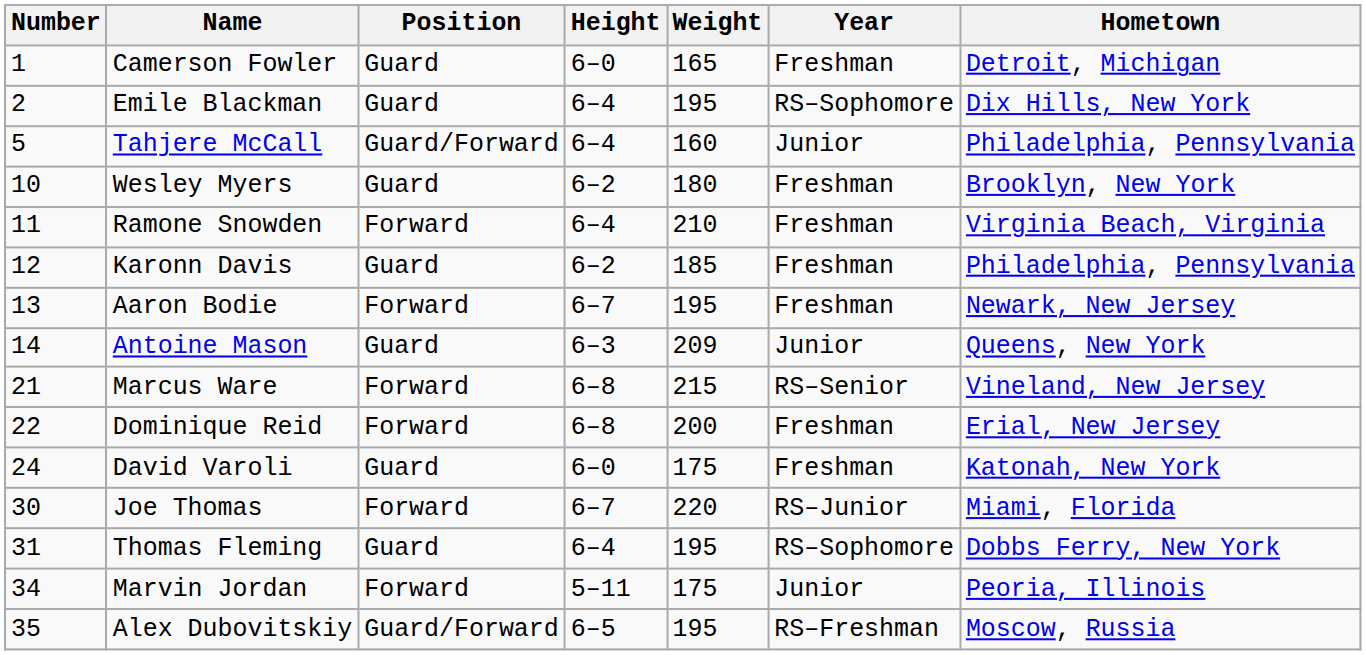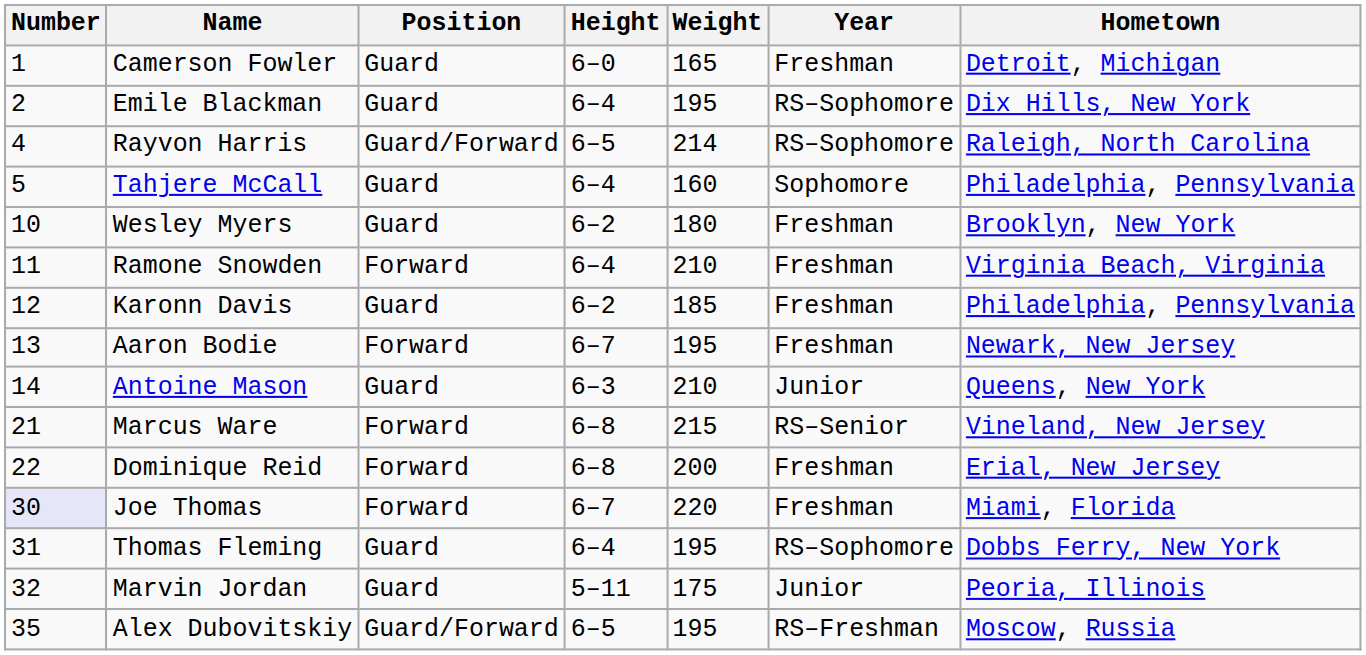 <table class="wikitable sortable" style="font-size: 95%;">
 <tr>
 <th>Number</th>
 <th>Name</th>
 <th>Position</th>
 <th>Height</th>
 <th>Weight</th>
 <th>Year</th>
 <th>Hometown</th>
 </tr>
 <tr>
 <td>1</td>
 <td>Camerson Fowler</td>
 <td>Guard</td>
 <td>6–0</td>
 <td>165</td>
 <td>Freshman</td>
 <td><a href='#'>Detroit</a>, <a href='#'>Michigan</a></td>
 </tr>
 <tr>
 <td>2</td>
 <td>Emile Blackman</td>
 <td>Guard</td>
 <td>6–4</td>
 <td>195</td>
 <td>RS–Sophomore</td>
 <td><a href='#'>Dix Hills, New York</a></td>
 </tr>
 <tr>
+<td>4</td>
+<td>Rayvon Harris</td>
+<td>Guard/Forward</td>
+<td>6–5</td>
+<td>214</td>
+<td>RS–Sophomore</td>
+<td><a href='#'>Raleigh, North Carolina</a></td>
+</tr>
+<tr>
 <td>5</td>
 <td><a href='#'>Tahjere McCall</a></td>
-<td>Guard/Forward</td>
+<td>Guard</td>
 <td>6–4</td>
 <td>160</td>
-<td>Junior</td>
+<td>Sophomore</td>
 <td><a href='#'>Philadelphia</a>, <a href='#'>Pennsylvania</a></td>
 </tr>
 <tr>
 <td>10</td>
 <td>Wesley Myers</td>
 <td>Guard</td>
 <td>6–2</td>
 <td>180</td>
 <td>Freshman</td>
 <td><a href='#'>Brooklyn</a>, <a href='#'>New York</a></td>
 </tr>
 <tr>
 <td>11</td>
 <td>Ramone Snowden</td>
 <td>Forward</td>
 <td>6–4</td>
 <td>210</td>
 <td>Freshman</td>
 <td><a href='#'>Virginia Beach, Virginia</a></td>
 </tr>
 <tr>
 <td>12</td>
 <td>Karonn Davis</td>
 <td>Guard</td>
 <td>6–2</td>
 <td>185</td>
 <td>Freshman</td>
 <td><a href='#'>Philadelphia</a>, <a href='#'>Pennsylvania</a></td>
 </tr>
 <tr>
 <td>13</td>
 <td>Aaron Bodie</td>
 <td>Forward</td>
 <td>6–7</td>
 <td>195</td>
 <td>Freshman</td>
 <td><a href='#'>Newark, New Jersey</a></td>
 </tr>
 <tr>
 <td>14</td>
 <td><a href='#'>Antoine Mason</a></td>
 <td>Guard</td>
 <td>6–3</td>
-<td>209</td>
+<td>210</td>
 <td>Junior</td>
 <td><a href='#'>Queens</a>, <a href='#'>New York</a></td>
 </tr>
 <tr>
 <td>21</td>
 <td>Marcus Ware</td>
 <td>Forward</td>
 <td>6–8</td>
 <td>215</td>
 <td>RS–Senior</td>
 <td><a href='#'>Vineland, New Jersey</a></td>
 </tr>
 <tr>
 <td>22</td>
 <td>Dominique Reid</td>
 <td>Forward</td>
 <td>6–8</td>
 <td>200</td>
 <td>Freshman</td>
 <td><a href='#'>Erial, New Jersey</a></td>
 </tr>
 <tr>
-<td>24</td>
-<td>David Varoli</td>
-<td>Guard</td>
-<td>6–0</td>
-<td>175</td>
-<td>Freshman</td>
-<td><a href='#'>Katonah, New York</a></td>
-</tr>
-<tr>
-<td>30</td>
+<td style="background: lavender;">30</td>
 <td>Joe Thomas</td>
 <td>Forward</td>
 <td>6–7</td>
 <td>220</td>
-<td>RS–Junior</td>
+<td>Freshman</td>
 <td><a href='#'>Miami</a>, <a href='#'>Florida</a></td>
 </tr>
 <tr>
 <td>31</td>
 <td>Thomas Fleming</td>
 <td>Guard</td>
 <td>6–4</td>
 <td>195</td>
 <td>RS–Sophomore</td>
 <td><a href='#'>Dobbs Ferry, New York</a></td>
 </tr>
 <tr>
-<td>34</td>
+<td>32</td>
 <td>Marvin Jordan</td>
-<td>Forward</td>
+<td>Guard</td>
 <td>5–11</td>
 <td>175</td>
 <td>Junior</td>
 <td><a href='#'>Peoria, Illinois</a></td>
 </tr>
 <tr>
 <td>35</td>
 <td>Alex Dubovitskiy</td>
 <td>Guard/Forward</td>
 <td>6–5</td>
 <td>195</td>
 <td>RS–Freshman</td>
 <td><a href='#'>Moscow</a>, <a href='#'>Russia</a></td>
 </tr>
 </table>
